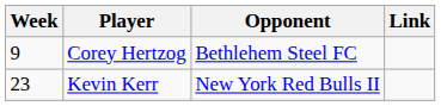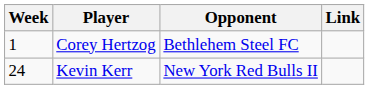 <table class=wikitable>
 <tr>
 <th>Week</th>
 <th>Player</th>
 <th>Opponent</th>
 <th>Link</th>
 </tr>
 <tr>
-<td>9</td>
+<td>1</td>
 <td> <a href='#'>Corey Hertzog</a></td>
 <td><a href='#'>Bethlehem Steel FC</a></td>
 <td></td>
 </tr>
 <tr>
-<td>23</td>
+<td>24</td>
 <td> <a href='#'>Kevin Kerr</a></td>
 <td><a href='#'>New York Red Bulls II</a></td>
 <td></td>
 </tr>
 </table>
